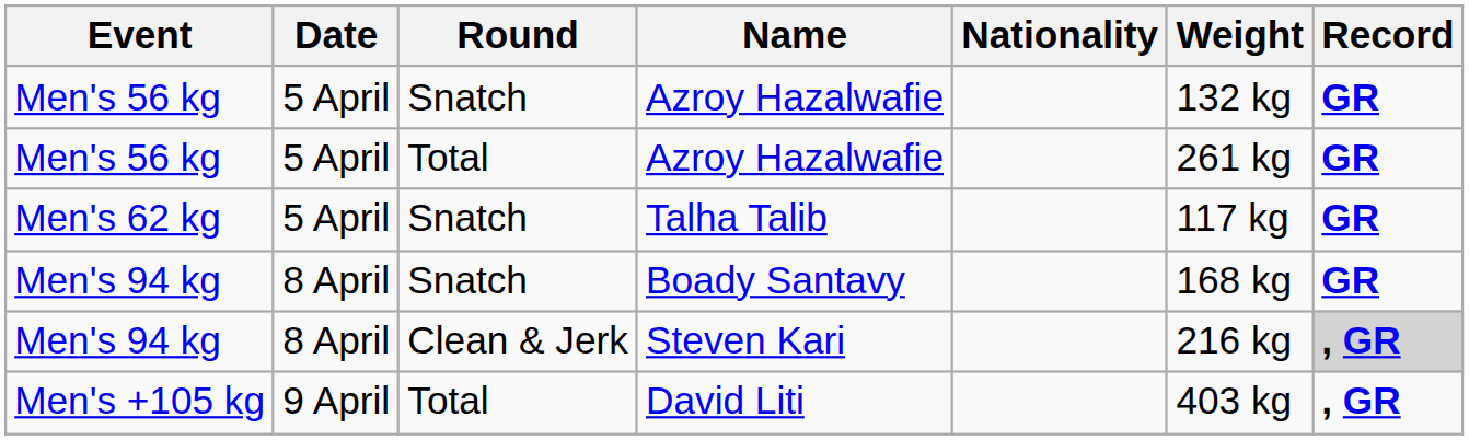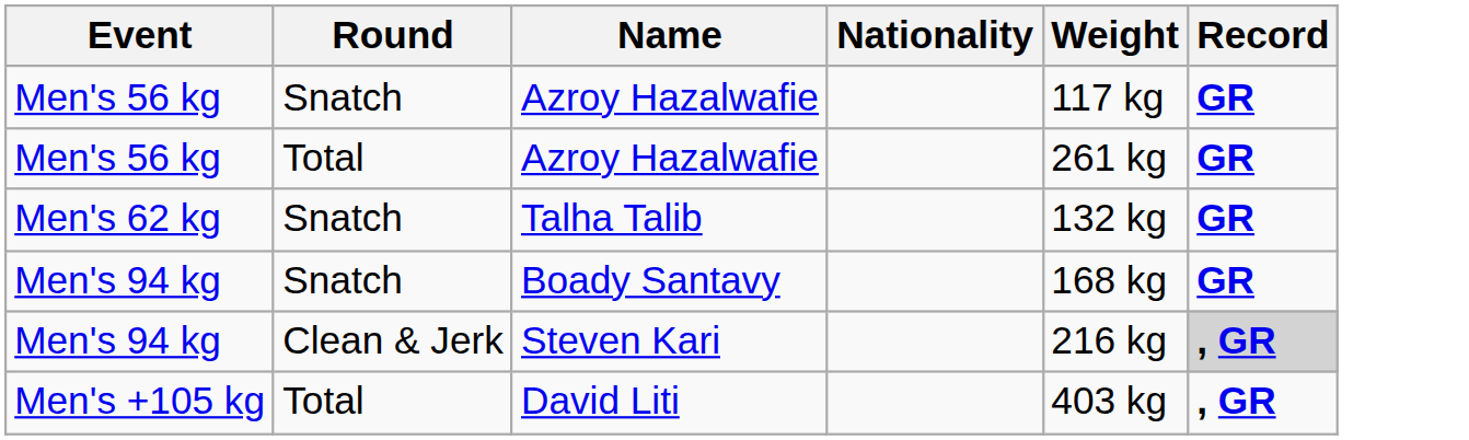 <table class="wikitable">
 <tr>
 <th>Event</th>
-<th>Date</th>
 <th>Round</th>
 <th>Name</th>
 <th>Nationality</th>
 <th>Weight</th>
 <th>Record</th>
 </tr>
 <tr>
 <td><a href='#'>Men's 56 kg</a></td>
-<td>5 April</td>
 <td>Snatch</td>
 <td><a href='#'>Azroy Hazalwafie</a></td>
 <td></td>
-<td>132 kg</td>
+<td>117 kg</td>
 <td><strong><a href='#'>GR</a></strong></td>
 </tr>
 <tr>
 <td><a href='#'>Men's 56 kg</a></td>
-<td>5 April</td>
 <td>Total</td>
 <td><a href='#'>Azroy Hazalwafie</a></td>
 <td></td>
 <td>261 kg</td>
 <td><strong><a href='#'>GR</a></strong></td>
 </tr>
 <tr>
 <td><a href='#'>Men's 62 kg</a></td>
-<td>5 April</td>
 <td>Snatch</td>
 <td><a href='#'>Talha Talib</a></td>
 <td></td>
-<td>117 kg</td>
+<td>132 kg</td>
 <td><strong><a href='#'>GR</a></strong></td>
 </tr>
 <tr>
 <td><a href='#'>Men's 94 kg</a></td>
-<td>8 April</td>
 <td>Snatch</td>
 <td><a href='#'>Boady Santavy</a></td>
 <td></td>
 <td>168 kg</td>
 <td><strong><a href='#'>GR</a></strong></td>
 </tr>
 <tr>
 <td><a href='#'>Men's 94 kg</a></td>
-<td>8 April</td>
 <td>Clean & Jerk</td>
 <td><a href='#'>Steven Kari</a></td>
 <td></td>
 <td>216 kg</td>
 <td style="background: lightgrey;"><strong>, <a href='#'>GR</a></strong></td>
 </tr>
 <tr>
 <td><a href='#'>Men's +105 kg</a></td>
-<td>9 April</td>
 <td>Total</td>
 <td><a href='#'>David Liti</a></td>
 <td></td>
 <td>403 kg</td>
 <td><strong>, <a href='#'>GR</a></strong></td>
 </tr>
 </table>
